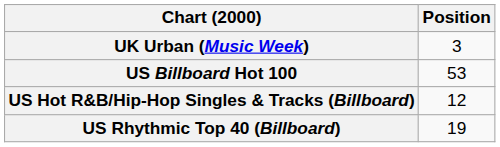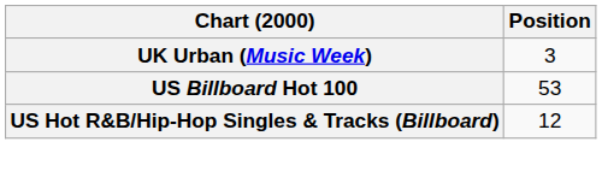 <table class="wikitable sortable plainrowheaders" style="text-align:center">
 <tr>
 <th scope="col">Chart (2000)</th>
 <th scope="col">Position</th>
 </tr>
 <tr>
 <th scope="row">UK Urban (<em><a href='#'>Music Week</a></em>)</th>
 <td>3</td>
 </tr>
 <tr>
 <th scope="row">US <em>Billboard</em> Hot 100</th>
 <td>53</td>
 </tr>
 <tr>
 <th scope="row">US Hot R&B/Hip-Hop Singles & Tracks (<em>Billboard</em>)</th>
 <td>12</td>
 </tr>
-<tr>
-<th scope="row">US Rhythmic Top 40 (<em>Billboard</em>)</th>
-<td>19</td>
-</tr>
 </table>
